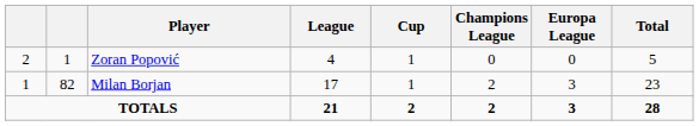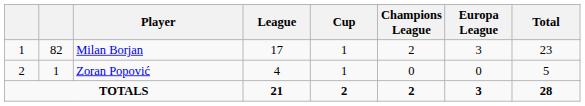 <table class="wikitable" style="font-size: 95%; text-align: center;">
 <tr>
 <th width=35></th>
 <th width=35></th>
 <th width=200>Player</th>
 <th width=75>League</th>
 <th width=75>Cup</th>
 <th width=75>Champions League</th>
 <th width=75>Europa League</th>
 <th width=75>Total</th>
 </tr>
 <tr>
+<td>1</td>
+<td>82</td>
+<td align=left> <a href='#'>Milan Borjan</a></td>
+<td>17</td>
+<td>1</td>
+<td>2</td>
+<td>3</td>
+<td>23</td>
+</tr>
+<tr>
 <td>2</td>
 <td>1</td>
 <td align=left> <a href='#'>Zoran Popović</a></td>
 <td>4</td>
 <td>1</td>
 <td>0</td>
 <td>0</td>
 <td>5</td>
 </tr>
 <tr>
-<td>1</td>
-<td>82</td>
-<td align=left> <a href='#'>Milan Borjan</a></td>
-<td>17</td>
-<td>1</td>
-<td>2</td>
-<td>3</td>
-<td>23</td>
-</tr>
-<tr>
 <td colspan=3><strong>TOTALS</strong></td>
 <td><strong>21</strong></td>
 <td><strong>2</strong></td>
 <td><strong>2</strong></td>
 <td><strong>3</strong></td>
 <td><strong>28</strong></td>
 </tr>
 </table>
